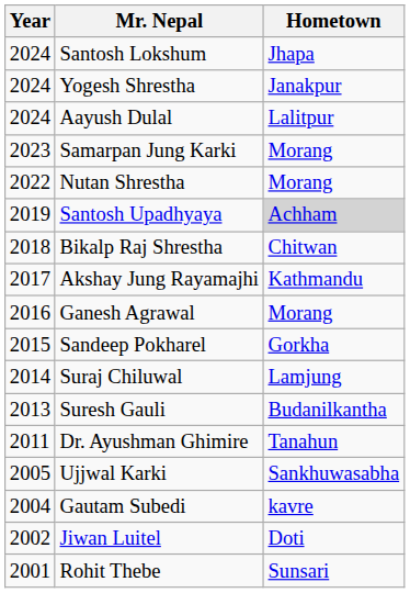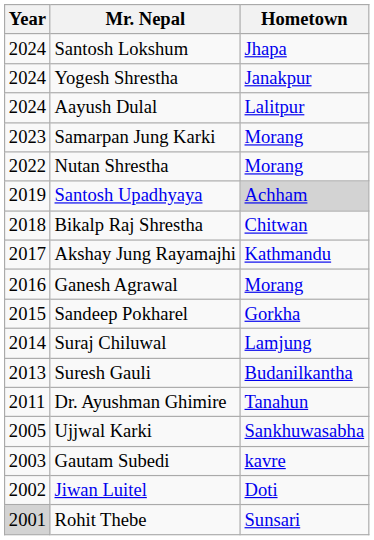 <table class="wikitable sortable">
 <tr>
 <th>Year</th>
 <th>Mr. Nepal</th>
 <th>Hometown</th>
 </tr>
 <tr>
 <td>2024</td>
 <td>Santosh Lokshum </td>
 <td><a href='#'>Jhapa</a></td>
 </tr>
 <tr>
 <td>2024</td>
 <td>Yogesh Shrestha </td>
 <td><a href='#'>Janakpur</a></td>
 </tr>
 <tr>
 <td>2024</td>
 <td>Aayush Dulal </td>
 <td><a href='#'>Lalitpur</a></td>
 </tr>
 <tr>
 <td>2023</td>
 <td>Samarpan Jung Karki</td>
 <td><a href='#'>Morang</a></td>
 </tr>
 <tr>
 <td>2022</td>
 <td>Nutan Shrestha</td>
 <td><a href='#'>Morang</a></td>
 </tr>
 <tr>
 <td>2019</td>
 <td><a href='#'>Santosh Upadhyaya</a></td>
 <td style="background: lightgrey;"><a href='#'>Achham</a></td>
 </tr>
 <tr>
 <td>2018</td>
 <td>Bikalp Raj Shrestha</td>
 <td><a href='#'>Chitwan</a></td>
 </tr>
 <tr>
 <td>2017</td>
 <td>Akshay Jung Rayamajhi</td>
 <td><a href='#'>Kathmandu</a></td>
 </tr>
 <tr>
 <td>2016</td>
 <td>Ganesh Agrawal</td>
 <td><a href='#'>Morang</a></td>
 </tr>
 <tr>
 <td>2015</td>
 <td>Sandeep Pokharel</td>
 <td><a href='#'>Gorkha</a></td>
 </tr>
 <tr>
 <td>2014</td>
 <td>Suraj Chiluwal</td>
 <td><a href='#'>Lamjung</a></td>
 </tr>
 <tr>
 <td>2013</td>
 <td>Suresh Gauli</td>
 <td><a href='#'>Budanilkantha</a></td>
 </tr>
 <tr>
 <td>2011</td>
 <td>Dr. Ayushman Ghimire</td>
 <td><a href='#'>Tanahun</a></td>
 </tr>
 <tr>
 <td>2005</td>
 <td>Ujjwal Karki</td>
 <td><a href='#'>Sankhuwasabha</a></td>
 </tr>
 <tr>
-<td>2004</td>
+<td>2003</td>
 <td>Gautam Subedi</td>
 <td><a href='#'>kavre</a></td>
 </tr>
 <tr>
 <td>2002</td>
 <td><a href='#'>Jiwan Luitel</a></td>
 <td><a href='#'>Doti</a></td>
 </tr>
 <tr>
-<td>2001</td>
+<td style="background: lightgrey;">2001</td>
 <td>Rohit Thebe</td>
 <td><a href='#'>Sunsari</a></td>
 </tr>
 </table>
